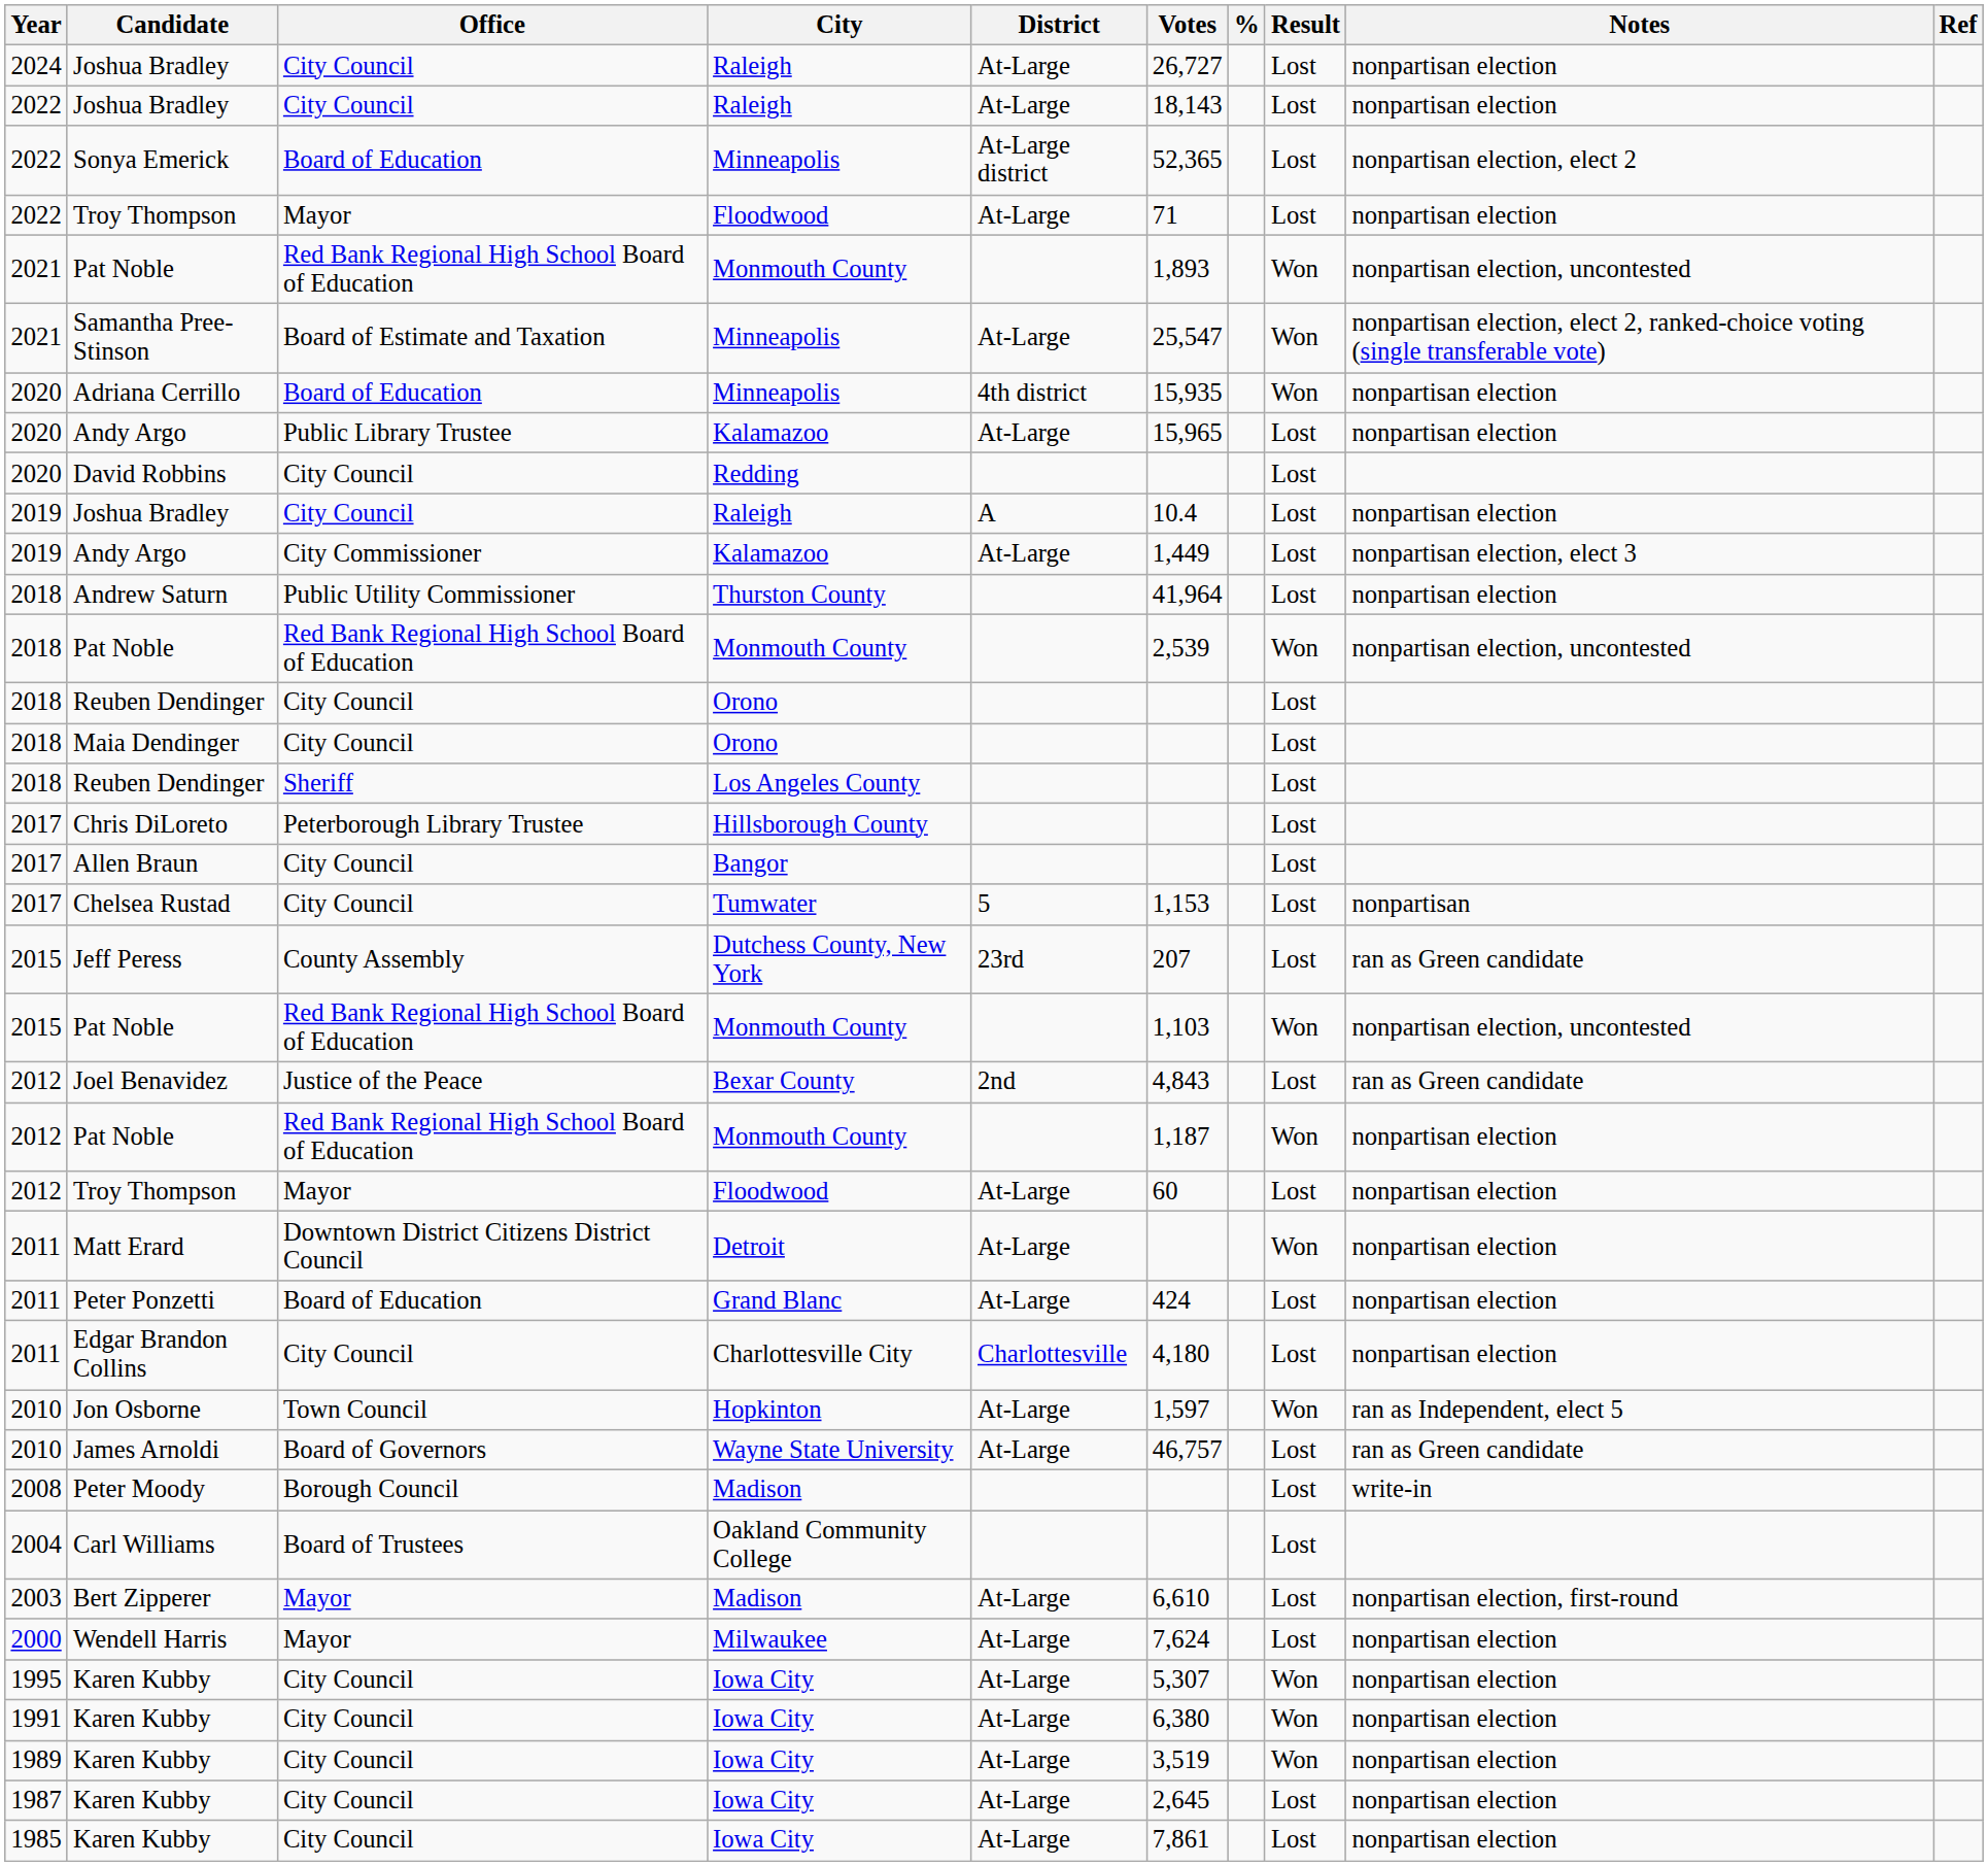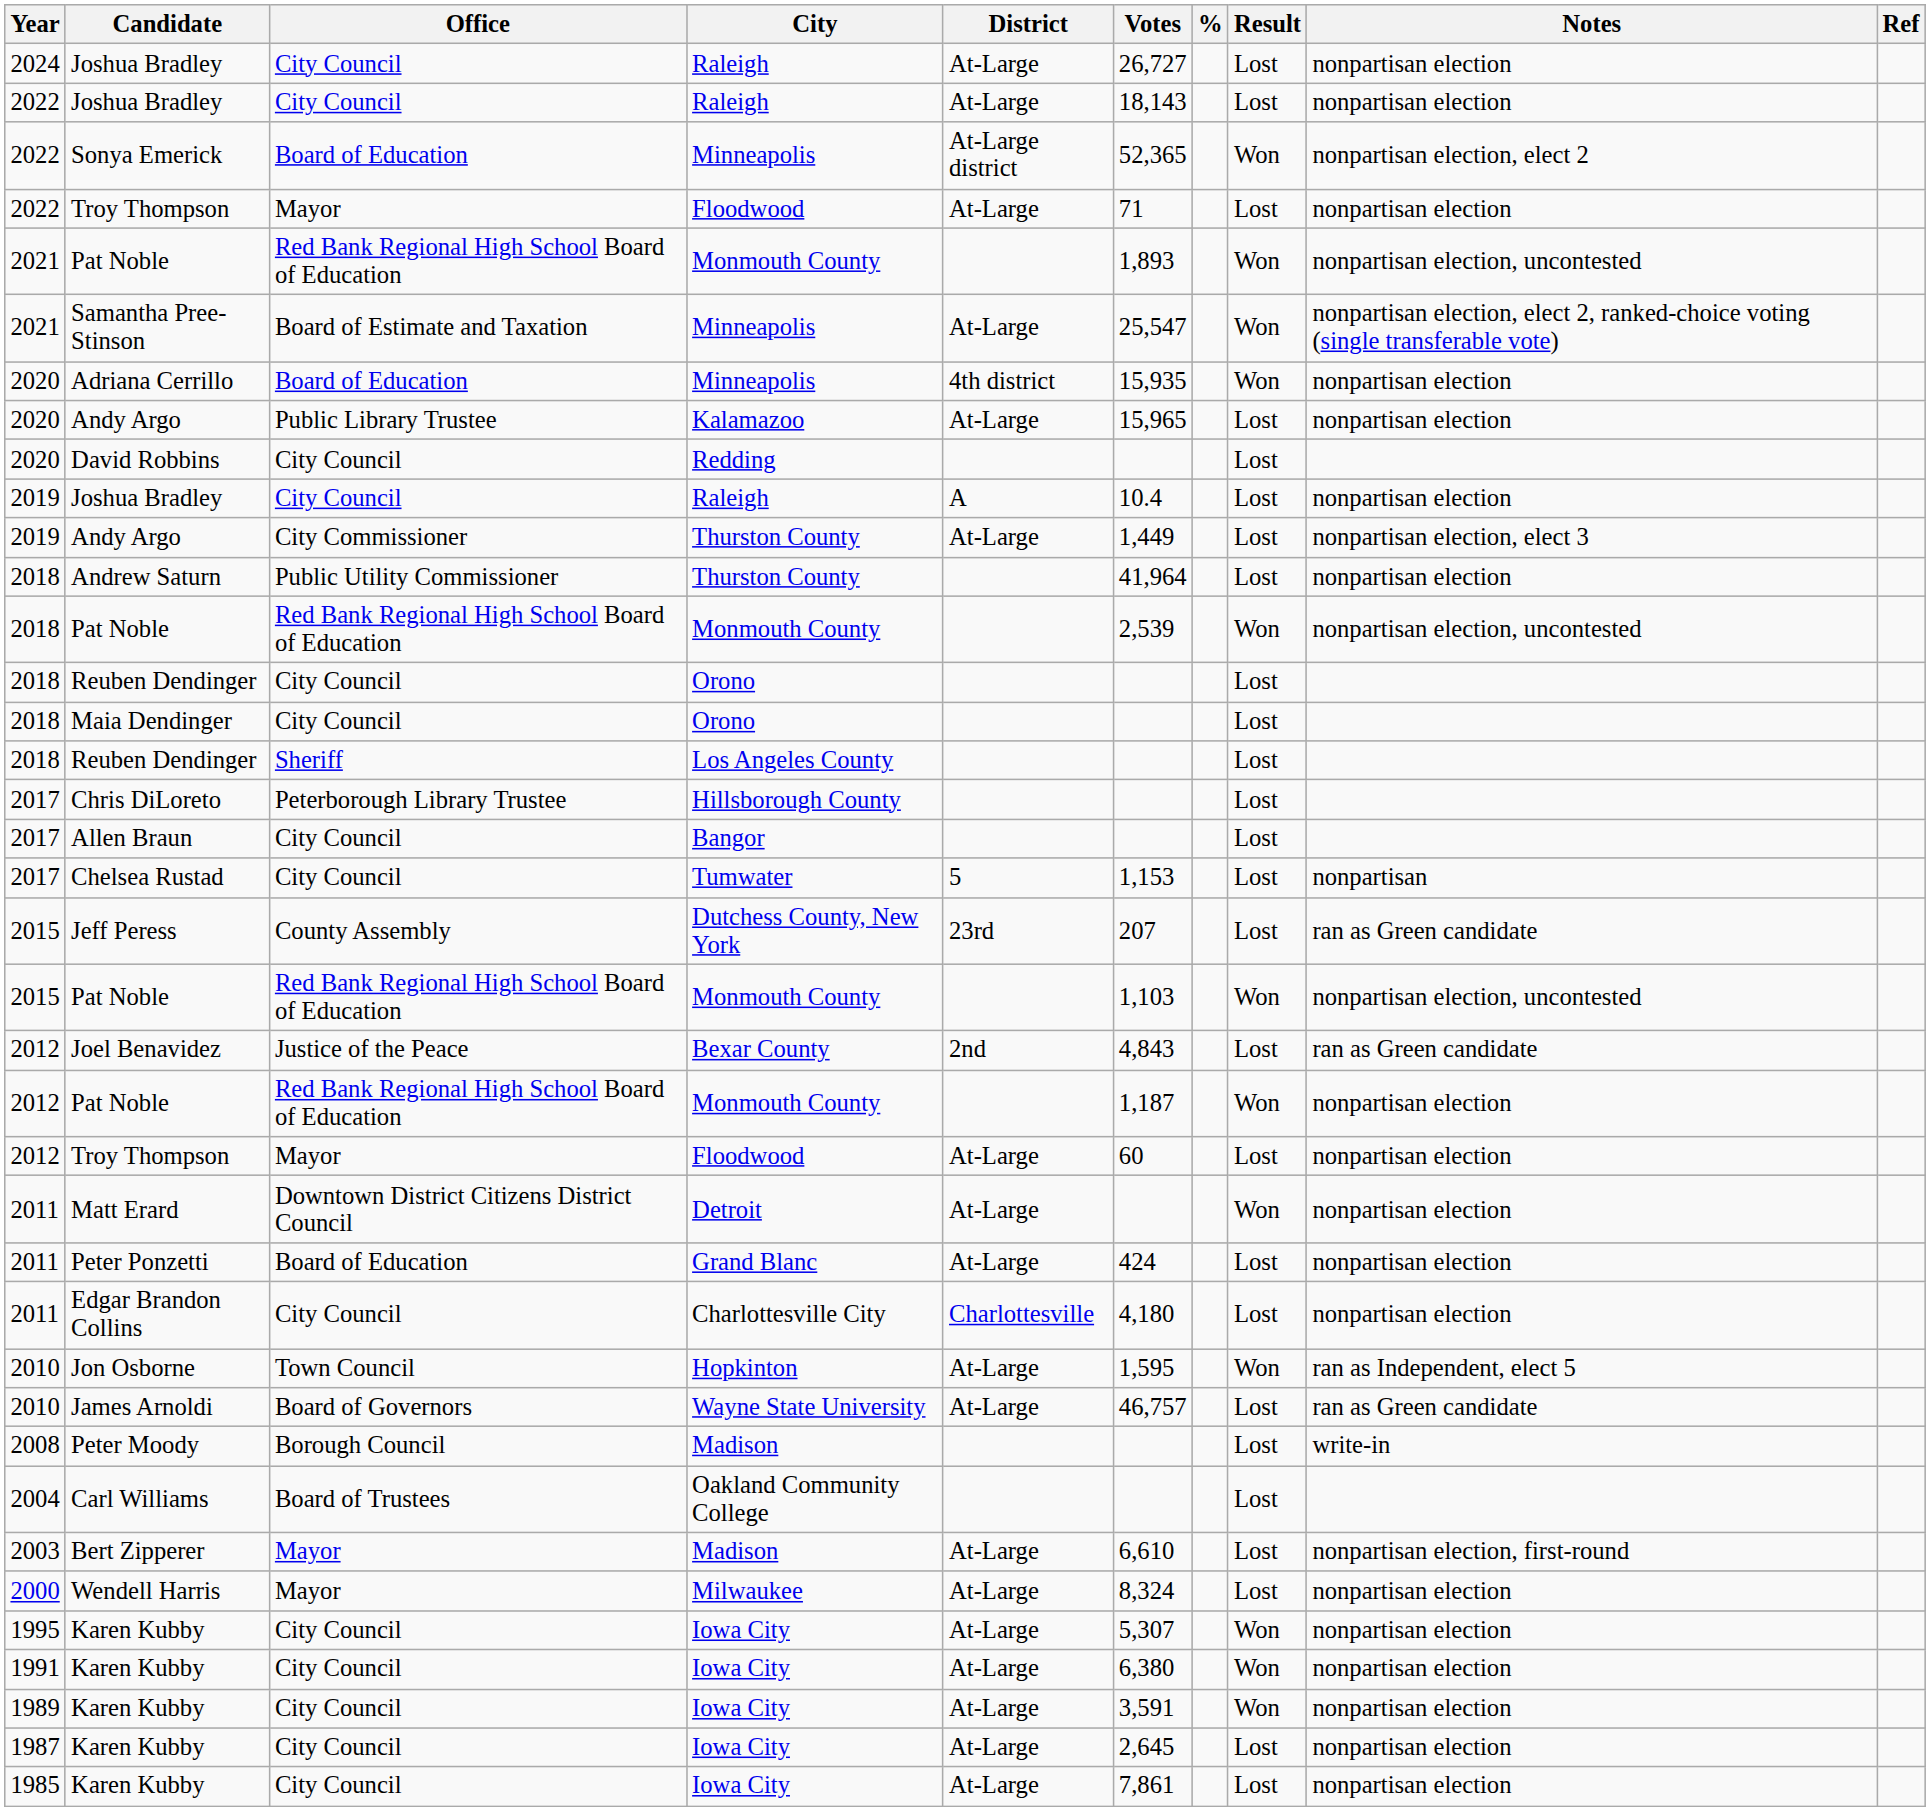 <table class="wikitable sortable" style="font-size:100%">
 <tr>
 <th>Year</th>
 <th>Candidate</th>
 <th>Office</th>
 <th>City</th>
 <th>District</th>
 <th>Votes</th>
 <th>%</th>
 <th>Result</th>
 <th>Notes</th>
 <th>Ref</th>
 </tr>
 <tr>
 <td>2024</td>
 <td>Joshua Bradley</td>
 <td><a href='#'>City Council</a></td>
 <td><a href='#'>Raleigh</a></td>
 <td>At-Large</td>
 <td>26,727</td>
 <td></td>
 <td> Lost</td>
 <td>nonpartisan election</td>
 <td></td>
 </tr>
 <tr>
 <td>2022</td>
 <td>Joshua Bradley</td>
 <td><a href='#'>City Council</a></td>
 <td><a href='#'>Raleigh</a></td>
 <td>At-Large</td>
 <td>18,143</td>
 <td></td>
 <td> Lost</td>
 <td>nonpartisan election</td>
 <td></td>
 </tr>
 <tr>
 <td>2022</td>
 <td>Sonya Emerick</td>
 <td><a href='#'>Board of Education</a></td>
 <td><a href='#'>Minneapolis</a></td>
 <td>At-Large district</td>
 <td>52,365</td>
 <td></td>
-<td> Lost</td>
+<td> Won</td>
 <td>nonpartisan election, elect 2</td>
 <td></td>
 </tr>
 <tr>
 <td>2022</td>
 <td>Troy Thompson</td>
 <td>Mayor</td>
 <td><a href='#'>Floodwood</a></td>
 <td>At-Large</td>
 <td>71</td>
 <td></td>
 <td> Lost</td>
 <td>nonpartisan election</td>
 <td></td>
 </tr>
 <tr>
 <td>2021</td>
 <td>Pat Noble</td>
 <td><a href='#'>Red Bank Regional High School</a> Board of Education</td>
 <td><a href='#'>Monmouth County</a></td>
 <td></td>
 <td>1,893</td>
 <td></td>
 <td> Won</td>
 <td>nonpartisan election, uncontested</td>
 <td></td>
 </tr>
 <tr>
 <td>2021</td>
 <td>Samantha Pree-Stinson</td>
 <td>Board of Estimate and Taxation</td>
 <td><a href='#'>Minneapolis</a></td>
 <td>At-Large</td>
 <td>25,547</td>
 <td></td>
 <td> Won</td>
 <td>nonpartisan election, elect 2, ranked-choice voting (<a href='#'>single transferable vote</a>)</td>
 <td></td>
 </tr>
 <tr>
 <td>2020</td>
 <td>Adriana Cerrillo</td>
 <td><a href='#'>Board of Education</a></td>
 <td><a href='#'>Minneapolis</a></td>
 <td>4th district</td>
 <td>15,935</td>
 <td></td>
 <td> Won</td>
 <td>nonpartisan election</td>
 <td></td>
 </tr>
 <tr>
 <td>2020</td>
 <td>Andy Argo</td>
 <td>Public Library Trustee</td>
 <td><a href='#'>Kalamazoo</a></td>
 <td>At-Large</td>
 <td>15,965</td>
 <td></td>
 <td> Lost</td>
 <td>nonpartisan election</td>
 <td></td>
 </tr>
 <tr>
 <td>2020</td>
 <td>David Robbins</td>
 <td>City Council</td>
 <td><a href='#'>Redding</a></td>
 <td></td>
 <td></td>
 <td></td>
 <td> Lost</td>
 <td></td>
 <td></td>
 </tr>
 <tr>
 <td>2019</td>
 <td>Joshua Bradley</td>
 <td><a href='#'>City Council</a></td>
 <td><a href='#'>Raleigh</a></td>
 <td>A</td>
 <td>10.4</td>
 <td></td>
 <td> Lost</td>
 <td>nonpartisan election</td>
 <td></td>
 </tr>
 <tr>
 <td>2019</td>
 <td>Andy Argo</td>
 <td>City Commissioner</td>
-<td><a href='#'>Kalamazoo</a></td>
+<td><a href='#'>Thurston County</a></td>
 <td>At-Large</td>
 <td>1,449</td>
 <td></td>
 <td> Lost</td>
 <td>nonpartisan election, elect 3</td>
 <td></td>
 </tr>
 <tr>
 <td>2018</td>
 <td>Andrew Saturn</td>
 <td>Public Utility Commissioner</td>
 <td><a href='#'>Thurston County</a></td>
 <td></td>
 <td>41,964</td>
 <td></td>
 <td> Lost</td>
 <td>nonpartisan election</td>
 <td></td>
 </tr>
 <tr>
 <td>2018</td>
 <td>Pat Noble</td>
 <td><a href='#'>Red Bank Regional High School</a> Board of Education</td>
 <td><a href='#'>Monmouth County</a></td>
 <td></td>
 <td>2,539</td>
 <td></td>
 <td> Won</td>
 <td>nonpartisan election, uncontested</td>
 <td></td>
 </tr>
 <tr>
 <td>2018</td>
 <td>Reuben Dendinger</td>
 <td>City Council</td>
 <td><a href='#'>Orono</a></td>
 <td></td>
 <td></td>
 <td></td>
 <td> Lost</td>
 <td></td>
 <td></td>
 </tr>
 <tr>
 <td>2018</td>
 <td>Maia Dendinger</td>
 <td>City Council</td>
 <td><a href='#'>Orono</a></td>
 <td></td>
 <td></td>
 <td></td>
 <td> Lost</td>
 <td></td>
 <td></td>
 </tr>
 <tr>
 <td>2018</td>
 <td>Reuben Dendinger</td>
 <td><a href='#'>Sheriff</a></td>
 <td><a href='#'>Los Angeles County</a></td>
 <td></td>
 <td></td>
 <td></td>
 <td> Lost</td>
 <td></td>
 <td></td>
 </tr>
 <tr>
 <td>2017</td>
 <td>Chris DiLoreto</td>
 <td>Peterborough Library Trustee</td>
 <td><a href='#'>Hillsborough County</a></td>
 <td></td>
 <td></td>
 <td></td>
 <td> Lost</td>
 <td></td>
 <td></td>
 </tr>
 <tr>
 <td>2017</td>
 <td>Allen Braun</td>
 <td>City Council</td>
 <td><a href='#'>Bangor</a></td>
 <td></td>
 <td></td>
 <td></td>
 <td> Lost</td>
 <td></td>
 <td></td>
 </tr>
 <tr>
 <td>2017</td>
 <td>Chelsea Rustad</td>
 <td>City Council</td>
 <td><a href='#'>Tumwater</a></td>
 <td>5</td>
 <td>1,153</td>
 <td></td>
 <td> Lost</td>
 <td>nonpartisan</td>
 <td></td>
 </tr>
 <tr>
 <td>2015</td>
 <td>Jeff Peress</td>
 <td>County Assembly</td>
 <td><a href='#'>Dutchess County, New York</a></td>
 <td>23rd</td>
 <td>207</td>
 <td></td>
 <td> Lost</td>
 <td>ran as Green candidate</td>
 <td></td>
 </tr>
 <tr>
 <td>2015</td>
 <td>Pat Noble</td>
 <td><a href='#'>Red Bank Regional High School</a> Board of Education</td>
 <td><a href='#'>Monmouth County</a></td>
 <td></td>
 <td>1,103</td>
 <td></td>
 <td> Won</td>
 <td>nonpartisan election, uncontested</td>
 <td></td>
 </tr>
 <tr>
 <td>2012</td>
 <td>Joel Benavidez</td>
 <td>Justice of the Peace</td>
 <td><a href='#'>Bexar County</a></td>
 <td>2nd</td>
 <td>4,843</td>
 <td></td>
 <td> Lost</td>
 <td>ran as Green candidate</td>
 <td></td>
 </tr>
 <tr>
 <td>2012</td>
 <td>Pat Noble</td>
 <td><a href='#'>Red Bank Regional High School</a> Board of Education</td>
 <td><a href='#'>Monmouth County</a></td>
 <td></td>
 <td>1,187</td>
 <td></td>
 <td> Won</td>
 <td>nonpartisan election</td>
 <td></td>
 </tr>
 <tr>
 <td>2012</td>
 <td>Troy Thompson</td>
 <td>Mayor</td>
 <td><a href='#'>Floodwood</a></td>
 <td>At-Large</td>
 <td>60</td>
 <td></td>
 <td> Lost</td>
 <td>nonpartisan election</td>
 <td></td>
 </tr>
 <tr>
 <td>2011</td>
 <td>Matt Erard</td>
 <td>Downtown District Citizens District Council</td>
 <td><a href='#'>Detroit</a></td>
 <td>At-Large</td>
 <td></td>
 <td></td>
 <td> Won</td>
 <td>nonpartisan election</td>
 <td></td>
 </tr>
 <tr>
 <td>2011</td>
 <td>Peter Ponzetti</td>
 <td>Board of Education</td>
 <td><a href='#'>Grand Blanc</a></td>
 <td>At-Large</td>
 <td>424</td>
 <td></td>
 <td> Lost</td>
 <td>nonpartisan election</td>
 <td></td>
 </tr>
 <tr>
 <td>2011</td>
 <td>Edgar Brandon Collins</td>
 <td>City Council</td>
 <td>Charlottesville City</td>
 <td><a href='#'>Charlottesville</a></td>
 <td>4,180</td>
 <td></td>
 <td> Lost</td>
 <td>nonpartisan election</td>
 <td></td>
 </tr>
 <tr>
 <td>2010</td>
 <td>Jon Osborne</td>
 <td>Town Council</td>
 <td><a href='#'>Hopkinton</a></td>
 <td>At-Large</td>
-<td>1,597</td>
+<td>1,595</td>
 <td></td>
 <td> Won</td>
 <td>ran as Independent, elect 5</td>
 <td></td>
 </tr>
 <tr>
 <td>2010</td>
 <td>James Arnoldi</td>
 <td>Board of Governors</td>
 <td><a href='#'>Wayne State University</a></td>
 <td>At-Large</td>
 <td>46,757</td>
 <td></td>
 <td> Lost</td>
 <td>ran as Green candidate</td>
 <td></td>
 </tr>
 <tr>
 <td>2008</td>
 <td>Peter Moody</td>
 <td>Borough Council</td>
 <td><a href='#'>Madison</a></td>
 <td></td>
 <td></td>
 <td></td>
 <td> Lost</td>
 <td>write-in</td>
 <td></td>
 </tr>
 <tr>
 <td>2004</td>
 <td>Carl Williams</td>
 <td>Board of Trustees</td>
 <td>Oakland Community College</td>
 <td></td>
 <td></td>
 <td></td>
 <td> Lost</td>
 <td></td>
 <td></td>
 </tr>
 <tr>
 <td>2003</td>
 <td>Bert Zipperer</td>
 <td><a href='#'>Mayor</a></td>
 <td><a href='#'>Madison</a></td>
 <td>At-Large</td>
 <td>6,610</td>
 <td></td>
 <td> Lost</td>
 <td>nonpartisan election, first-round</td>
 <td></td>
 </tr>
 <tr>
 <td><a href='#'>2000</a></td>
 <td>Wendell Harris</td>
 <td>Mayor</td>
 <td><a href='#'>Milwaukee</a></td>
 <td>At-Large</td>
-<td>7,624</td>
+<td>8,324</td>
 <td></td>
 <td> Lost</td>
 <td>nonpartisan election</td>
 <td></td>
 </tr>
 <tr>
 <td>1995</td>
 <td>Karen Kubby</td>
 <td>City Council</td>
 <td><a href='#'>Iowa City</a></td>
 <td>At-Large</td>
 <td>5,307</td>
 <td></td>
 <td> Won</td>
 <td>nonpartisan election</td>
 <td></td>
 </tr>
 <tr>
 <td>1991</td>
 <td>Karen Kubby</td>
 <td>City Council</td>
 <td><a href='#'>Iowa City</a></td>
 <td>At-Large</td>
 <td>6,380</td>
 <td></td>
 <td> Won</td>
 <td>nonpartisan election</td>
 <td></td>
 </tr>
 <tr>
 <td>1989</td>
 <td>Karen Kubby</td>
 <td>City Council</td>
 <td><a href='#'>Iowa City</a></td>
 <td>At-Large</td>
-<td>3,519</td>
+<td>3,591</td>
 <td></td>
 <td> Won</td>
 <td>nonpartisan election</td>
 <td></td>
 </tr>
 <tr>
 <td>1987</td>
 <td>Karen Kubby</td>
 <td>City Council</td>
 <td><a href='#'>Iowa City</a></td>
 <td>At-Large</td>
 <td>2,645</td>
 <td></td>
 <td> Lost</td>
 <td>nonpartisan election</td>
 <td></td>
 </tr>
 <tr>
 <td>1985</td>
 <td>Karen Kubby</td>
 <td>City Council</td>
 <td><a href='#'>Iowa City</a></td>
 <td>At-Large</td>
 <td>7,861</td>
 <td></td>
 <td> Lost</td>
 <td>nonpartisan election</td>
 <td></td>
 </tr>
 <tr>
 </tr>
 </table>
